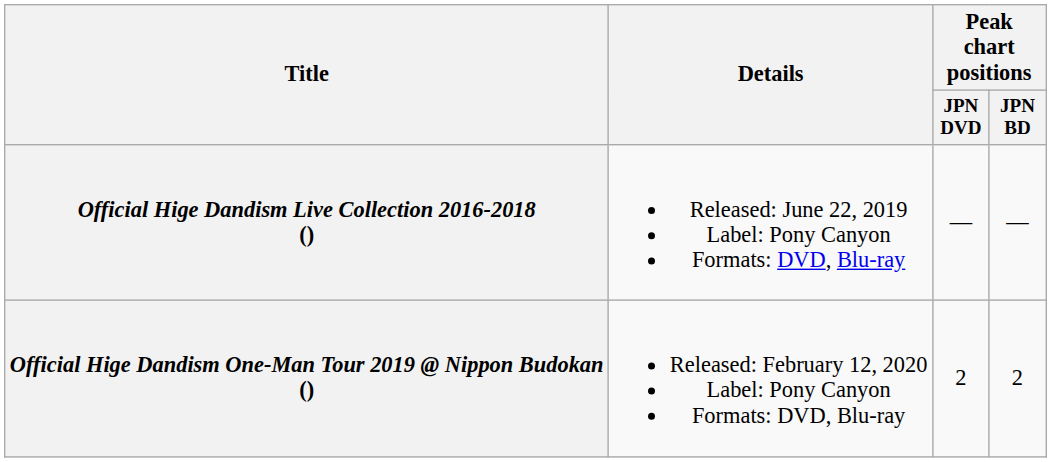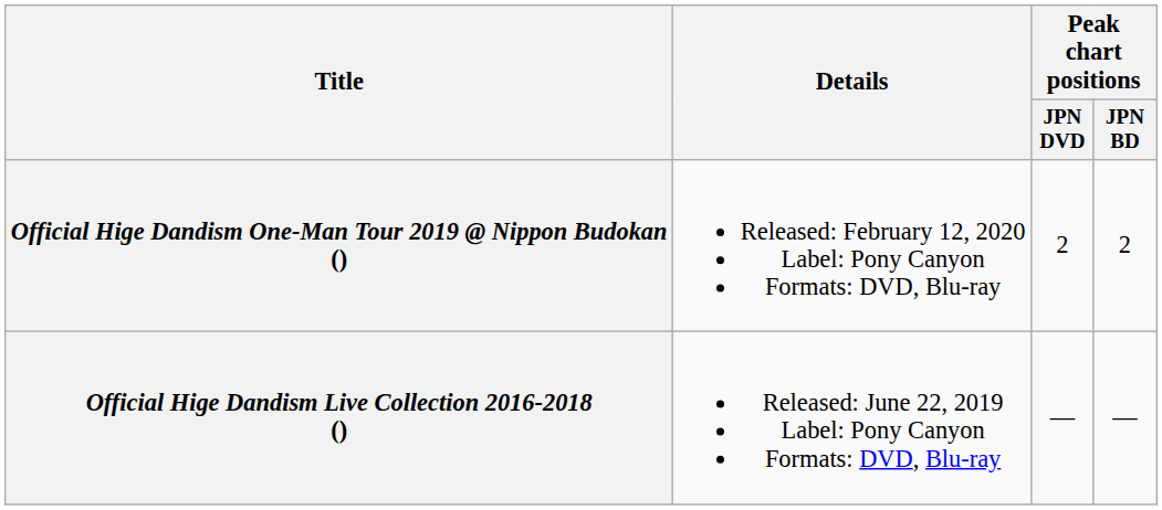 <table class="wikitable plainrowheaders" style="text-align:center;">
 <tr>
 <th scope="col" rowspan="2">Title</th>
 <th scope="col" rowspan="2">Details</th>
 <th scope="col" colspan="2">Peak<br>chart<br>positions</th>
 </tr>
 <tr>
 <th scope="col" style="width:2.5em;font-size:85%;">JPN<br>DVD<br></th>
 <th scope="col" style="width:2.5em;font-size:85%;">JPN<br>BD<br></th>
 </tr>
 <tr>
+<th scope="row"><em>Official Hige Dandism One-Man Tour 2019 @ Nippon Budokan</em><br>()</th>
+<td><br><ul><li>Released: February 12, 2020</li><li>Label: Pony Canyon</li><li>Formats: DVD, Blu-ray</li></ul></td>
+<td>2</td>
+<td>2</td>
+</tr>
+<tr>
 <th scope="row"><em>Official Hige Dandism Live Collection 2016-2018</em><br>()</th>
 <td><br><ul><li>Released: June 22, 2019</li><li>Label: Pony Canyon</li><li>Formats: <a href='#'>DVD</a>, <a href='#'>Blu-ray</a></li></ul></td>
 <td>—</td>
 <td>—</td>
 </tr>
-<tr>
-<th scope="row"><em>Official Hige Dandism One-Man Tour 2019 @ Nippon Budokan</em><br>()</th>
-<td><br><ul><li>Released: February 12, 2020</li><li>Label: Pony Canyon</li><li>Formats: DVD, Blu-ray</li></ul></td>
-<td>2</td>
-<td>2</td>
-</tr>
 </table>
